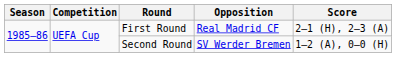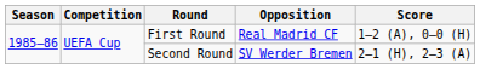 <table class="wikitable">
 <tr>
 <th>Season</th>
 <th>Competition</th>
 <th>Round</th>
 <th>Opposition</th>
 <th>Score</th>
 </tr>
 <tr>
 <td rowspan="2"><a href='#'>1985–86</a></td>
 <td rowspan="2"><a href='#'>UEFA Cup</a></td>
 <td>First Round</td>
 <td> <a href='#'>Real Madrid CF</a></td>
-<td>2–1 (H), 2–3 (A)</td>
+<td>1–2 (A), 0–0 (H)</td>
 </tr>
 <tr>
 <td>Second Round</td>
 <td> <a href='#'>SV Werder Bremen</a></td>
-<td>1–2 (A), 0–0 (H)</td>
+<td>2–1 (H), 2–3 (A)</td>
 </tr>
 </table>
